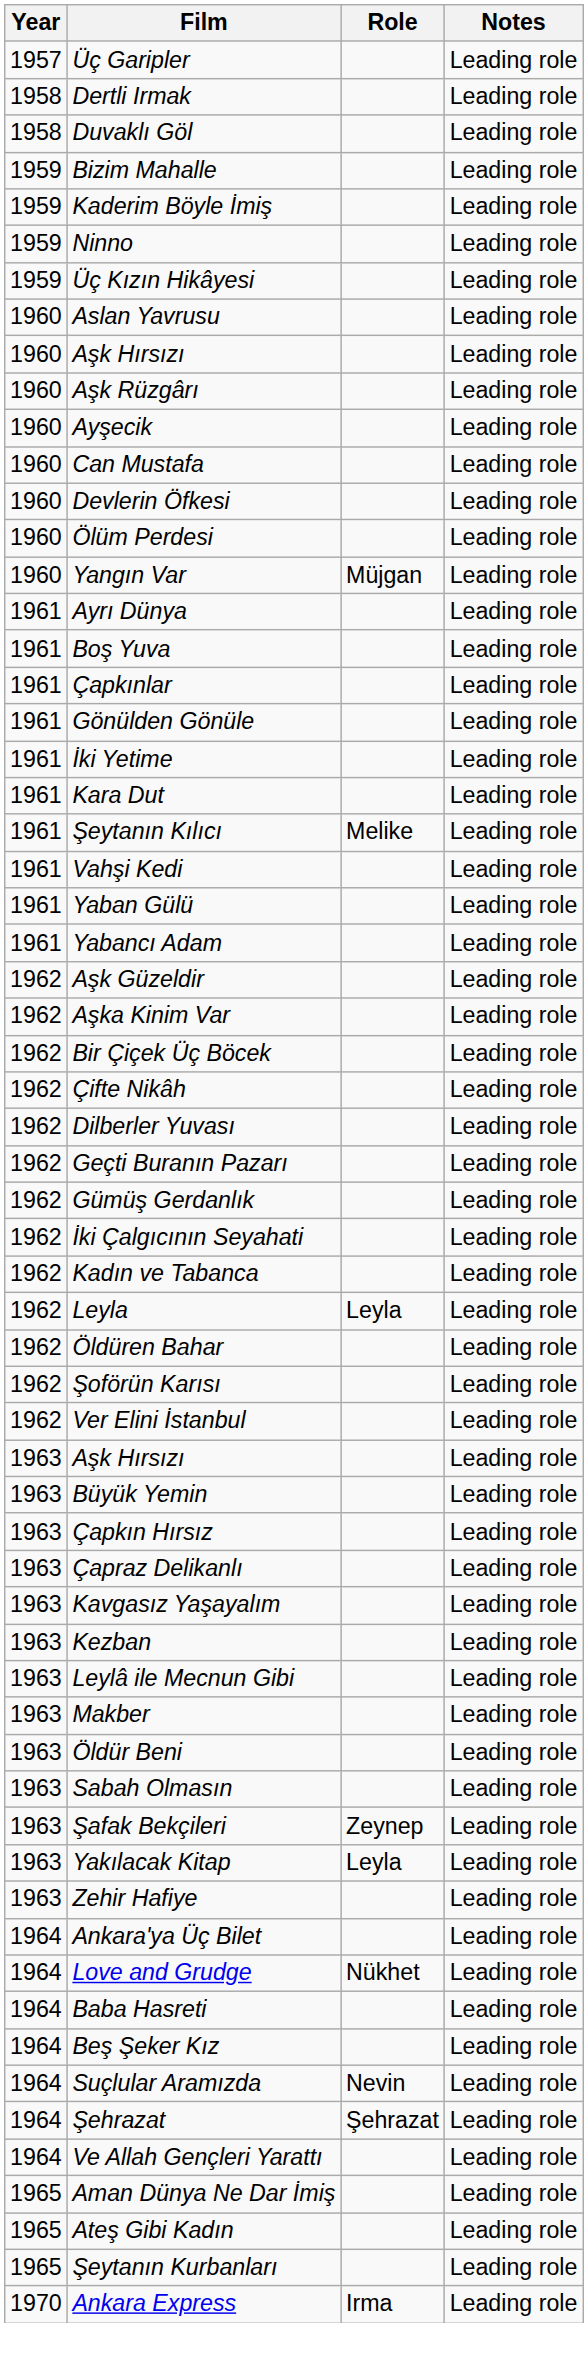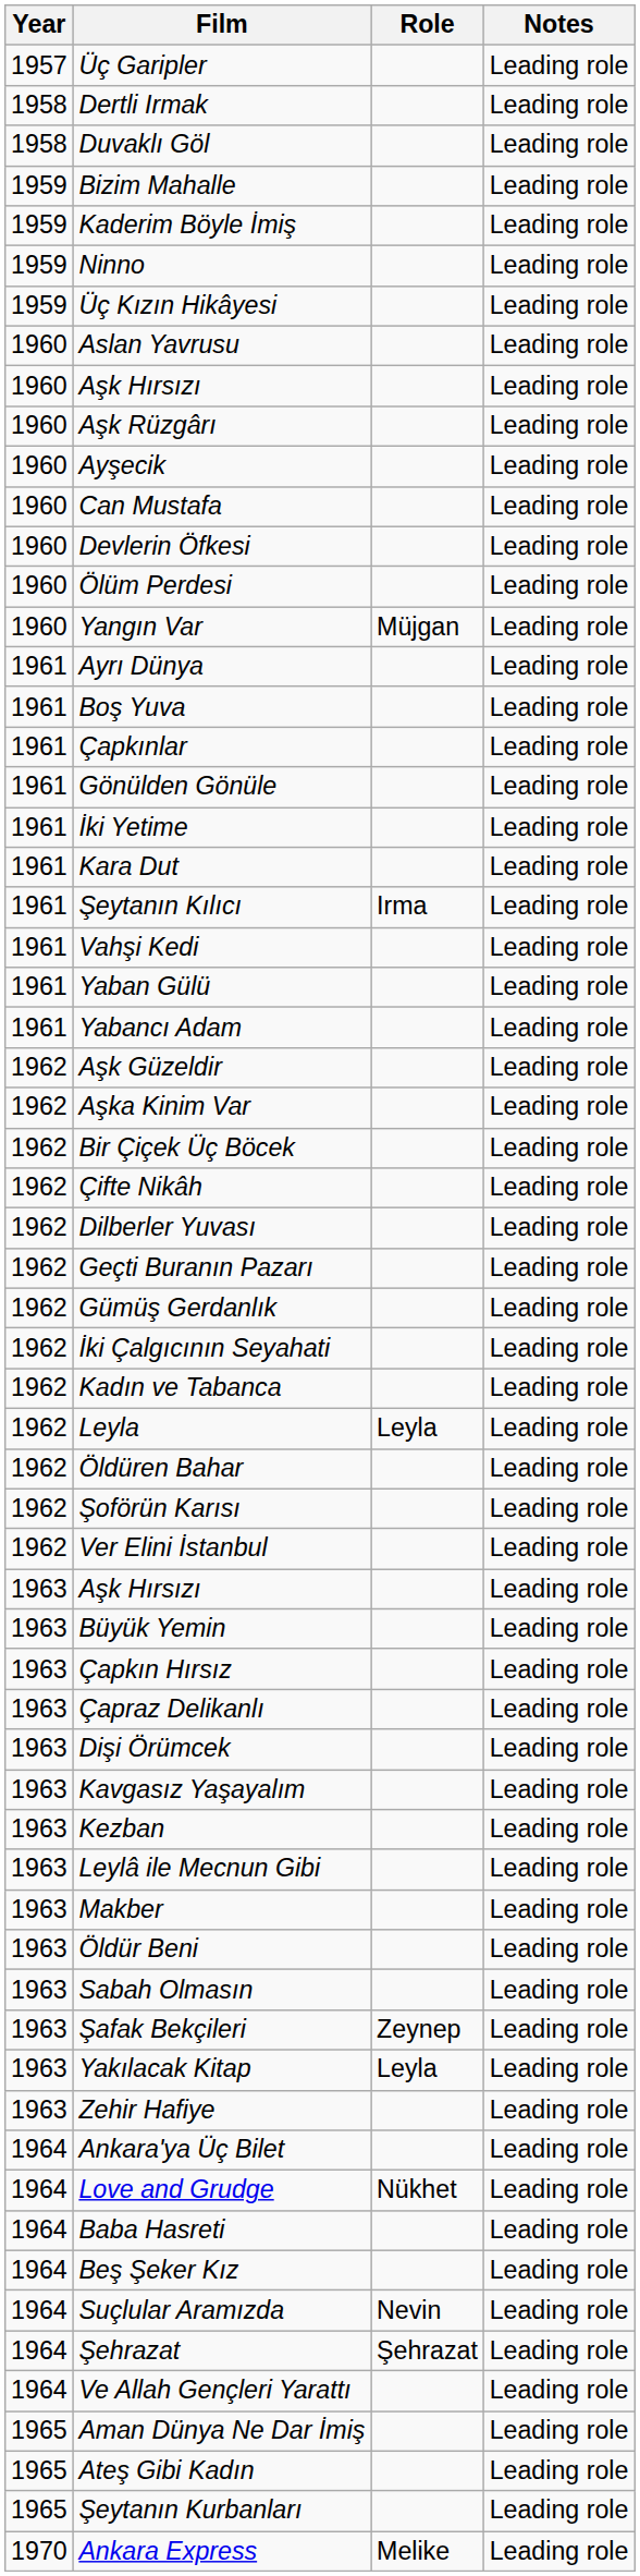 <table Class="wikitable sortable">
 <tr>
 <th>Year</th>
 <th>Film</th>
 <th>Role</th>
 <th class="unsortable">Notes</th>
 </tr>
 <tr>
 <td>1957</td>
 <td><em>Üç Garipler</em></td>
 <td></td>
 <td>Leading role</td>
 </tr>
 <tr>
 <td>1958</td>
 <td><em>Dertli Irmak</em></td>
 <td></td>
 <td>Leading role</td>
 </tr>
 <tr>
 <td>1958</td>
 <td><em>Duvaklı Göl</em></td>
 <td></td>
 <td>Leading role</td>
 </tr>
 <tr>
 <td>1959</td>
 <td><em>Bizim Mahalle</em></td>
 <td></td>
 <td>Leading role</td>
 </tr>
 <tr>
 <td>1959</td>
 <td><em>Kaderim Böyle İmiş</em></td>
 <td></td>
 <td>Leading role</td>
 </tr>
 <tr>
 <td>1959</td>
 <td><em>Ninno</em></td>
 <td></td>
 <td>Leading role</td>
 </tr>
 <tr>
 <td>1959</td>
 <td><em>Üç Kızın Hikâyesi</em></td>
 <td></td>
 <td>Leading role</td>
 </tr>
 <tr>
 <td>1960</td>
 <td><em>Aslan Yavrusu</em></td>
 <td></td>
 <td>Leading role</td>
 </tr>
 <tr>
 <td>1960</td>
 <td><em>Aşk Hırsızı</em></td>
 <td></td>
 <td>Leading role</td>
 </tr>
 <tr>
 <td>1960</td>
 <td><em>Aşk Rüzgârı</em></td>
 <td></td>
 <td>Leading role</td>
 </tr>
 <tr>
 <td>1960</td>
 <td><em>Ayşecik</em></td>
 <td></td>
 <td>Leading role</td>
 </tr>
 <tr>
 <td>1960</td>
 <td><em>Can Mustafa</em></td>
 <td></td>
 <td>Leading role</td>
 </tr>
 <tr>
 <td>1960</td>
 <td><em>Devlerin Öfkesi</em></td>
 <td></td>
 <td>Leading role</td>
 </tr>
 <tr>
 <td>1960</td>
 <td><em>Ölüm Perdesi</em></td>
 <td></td>
 <td>Leading role</td>
 </tr>
 <tr>
 <td>1960</td>
 <td><em>Yangın Var</em></td>
 <td>Müjgan</td>
 <td>Leading role</td>
 </tr>
 <tr>
 <td>1961</td>
 <td><em>Ayrı Dünya</em></td>
 <td></td>
 <td>Leading role</td>
 </tr>
 <tr>
 <td>1961</td>
 <td><em>Boş Yuva</em></td>
 <td></td>
 <td>Leading role</td>
 </tr>
 <tr>
 <td>1961</td>
 <td><em>Çapkınlar</em></td>
 <td></td>
 <td>Leading role</td>
 </tr>
 <tr>
 <td>1961</td>
 <td><em>Gönülden Gönüle</em></td>
 <td></td>
 <td>Leading role</td>
 </tr>
 <tr>
 <td>1961</td>
 <td><em>İki Yetime</em></td>
 <td></td>
 <td>Leading role</td>
 </tr>
 <tr>
 <td>1961</td>
 <td><em>Kara Dut</em></td>
 <td></td>
 <td>Leading role</td>
 </tr>
 <tr>
 <td>1961</td>
 <td><em>Şeytanın Kılıcı</em></td>
-<td>Melike</td>
+<td>Irma</td>
 <td>Leading role</td>
 </tr>
 <tr>
 <td>1961</td>
 <td><em>Vahşi Kedi</em></td>
 <td></td>
 <td>Leading role</td>
 </tr>
 <tr>
 <td>1961</td>
 <td><em>Yaban Gülü</em></td>
 <td></td>
 <td>Leading role</td>
 </tr>
 <tr>
 <td>1961</td>
 <td><em>Yabancı Adam</em></td>
 <td></td>
 <td>Leading role</td>
 </tr>
 <tr>
 <td>1962</td>
 <td><em>Aşk Güzeldir</em></td>
 <td></td>
 <td>Leading role</td>
 </tr>
 <tr>
 <td>1962</td>
 <td><em>Aşka Kinim Var</em></td>
 <td></td>
 <td>Leading role</td>
 </tr>
 <tr>
 <td>1962</td>
 <td><em>Bir Çiçek Üç Böcek</em></td>
 <td></td>
 <td>Leading role</td>
 </tr>
 <tr>
 <td>1962</td>
 <td><em>Çifte Nikâh</em></td>
 <td></td>
 <td>Leading role</td>
 </tr>
 <tr>
 <td>1962</td>
 <td><em>Dilberler Yuvası</em></td>
 <td></td>
 <td>Leading role</td>
 </tr>
 <tr>
 <td>1962</td>
 <td><em>Geçti Buranın Pazarı</em></td>
 <td></td>
 <td>Leading role</td>
 </tr>
 <tr>
 <td>1962</td>
 <td><em>Gümüş Gerdanlık</em></td>
 <td></td>
 <td>Leading role</td>
 </tr>
 <tr>
 <td>1962</td>
 <td><em>İki Çalgıcının Seyahati</em></td>
 <td></td>
 <td>Leading role</td>
 </tr>
 <tr>
 <td>1962</td>
 <td><em>Kadın ve Tabanca</em></td>
 <td></td>
 <td>Leading role</td>
 </tr>
 <tr>
 <td>1962</td>
 <td><em>Leyla</em></td>
 <td>Leyla</td>
 <td>Leading role</td>
 </tr>
 <tr>
 <td>1962</td>
 <td><em>Öldüren Bahar</em></td>
 <td></td>
 <td>Leading role</td>
 </tr>
 <tr>
 <td>1962</td>
 <td><em>Şoförün Karısı</em></td>
 <td></td>
 <td>Leading role</td>
 </tr>
 <tr>
 <td>1962</td>
 <td><em>Ver Elini İstanbul</em></td>
 <td></td>
 <td>Leading role</td>
 </tr>
 <tr>
 <td>1963</td>
 <td><em>Aşk Hırsızı</em></td>
 <td></td>
 <td>Leading role</td>
 </tr>
 <tr>
 <td>1963</td>
 <td><em>Büyük Yemin</em></td>
 <td></td>
 <td>Leading role</td>
 </tr>
 <tr>
 <td>1963</td>
 <td><em>Çapkın Hırsız</em></td>
 <td></td>
 <td>Leading role</td>
 </tr>
 <tr>
 <td>1963</td>
 <td><em>Çapraz Delikanlı</em></td>
 <td></td>
 <td>Leading role</td>
 </tr>
 <tr>
 <td>1963</td>
+<td><em>Dişi Örümcek</em></td>
+<td></td>
+<td>Leading role</td>
+</tr>
+<tr>
+<td>1963</td>
 <td><em>Kavgasız Yaşayalım</em></td>
 <td></td>
 <td>Leading role</td>
 </tr>
 <tr>
 <td>1963</td>
 <td><em>Kezban</em></td>
 <td></td>
 <td>Leading role</td>
 </tr>
 <tr>
 <td>1963</td>
 <td><em>Leylâ ile Mecnun Gibi</em></td>
 <td></td>
 <td>Leading role</td>
 </tr>
 <tr>
 <td>1963</td>
 <td><em>Makber</em></td>
 <td></td>
 <td>Leading role</td>
 </tr>
 <tr>
 <td>1963</td>
 <td><em>Öldür Beni</em></td>
 <td></td>
 <td>Leading role</td>
 </tr>
 <tr>
 <td>1963</td>
 <td><em>Sabah Olmasın</em></td>
 <td></td>
 <td>Leading role</td>
 </tr>
 <tr>
 <td>1963</td>
 <td><em>Şafak Bekçileri</em></td>
 <td>Zeynep</td>
 <td>Leading role</td>
 </tr>
 <tr>
 <td>1963</td>
 <td><em>Yakılacak Kitap</em></td>
 <td>Leyla</td>
 <td>Leading role</td>
 </tr>
 <tr>
 <td>1963</td>
 <td><em>Zehir Hafiye</em></td>
 <td></td>
 <td>Leading role</td>
 </tr>
 <tr>
 <td>1964</td>
 <td><em>Ankara'ya Üç Bilet</em></td>
 <td></td>
 <td>Leading role</td>
 </tr>
 <tr>
 <td>1964</td>
 <td><em><a href='#'>Love and Grudge</a></em></td>
 <td>Nükhet</td>
 <td>Leading role</td>
 </tr>
 <tr>
 <td>1964</td>
 <td><em>Baba Hasreti</em></td>
 <td></td>
 <td>Leading role</td>
 </tr>
 <tr>
 <td>1964</td>
 <td><em>Beş Şeker Kız</em></td>
 <td></td>
 <td>Leading role</td>
 </tr>
 <tr>
 <td>1964</td>
 <td><em>Suçlular Aramızda</em></td>
 <td>Nevin</td>
 <td>Leading role</td>
 </tr>
 <tr>
 <td>1964</td>
 <td><em>Şehrazat</em></td>
 <td>Şehrazat</td>
 <td>Leading role</td>
 </tr>
 <tr>
 <td>1964</td>
 <td><em>Ve Allah Gençleri Yarattı</em></td>
 <td></td>
 <td>Leading role</td>
 </tr>
 <tr>
 <td>1965</td>
 <td><em>Aman Dünya Ne Dar İmiş</em></td>
 <td></td>
 <td>Leading role</td>
 </tr>
 <tr>
 <td>1965</td>
 <td><em>Ateş Gibi Kadın</em></td>
 <td></td>
 <td>Leading role</td>
 </tr>
 <tr>
 <td>1965</td>
 <td><em>Şeytanın Kurbanları</em></td>
 <td></td>
 <td>Leading role</td>
 </tr>
 <tr>
 <td>1970</td>
 <td><em><a href='#'>Ankara Express</a></em></td>
-<td>Irma</td>
+<td>Melike</td>
 <td>Leading role</td>
 </tr>
 </table>
